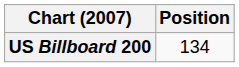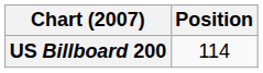 <table class="wikitable sortable plainrowheaders" style="text-align:center">
 <tr>
 <th scope="col">Chart (2007)</th>
 <th scope="col">Position</th>
 </tr>
 <tr>
 <th scope="row">US <em>Billboard</em> 200</th>
-<td>134</td>
+<td>114</td>
 </tr>
 </table>
